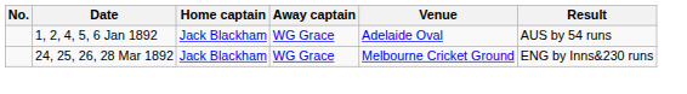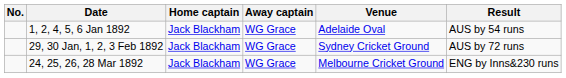 <table class="wikitable">
 <tr style="background:#efefef;">
 <th>No.</th>
 <th>Date</th>
 <th>Home captain</th>
 <th>Away captain</th>
 <th>Venue</th>
 <th>Result</th>
 </tr>
 <tr>
 <td></td>
 <td>1, 2, 4, 5, 6 Jan 1892</td>
 <td><a href='#'>Jack Blackham</a></td>
 <td><a href='#'>WG Grace</a></td>
 <td><a href='#'>Adelaide Oval</a></td>
 <td>AUS by 54 runs</td>
 </tr>
 <tr>
 <td></td>
+<td>29, 30 Jan, 1, 2, 3 Feb 1892</td>
+<td><a href='#'>Jack Blackham</a></td>
+<td><a href='#'>WG Grace</a></td>
+<td><a href='#'>Sydney Cricket Ground</a></td>
+<td>AUS by 72 runs</td>
+</tr>
+<tr>
+<td></td>
 <td>24, 25, 26, 28 Mar 1892</td>
 <td><a href='#'>Jack Blackham</a></td>
 <td><a href='#'>WG Grace</a></td>
 <td><a href='#'>Melbourne Cricket Ground</a></td>
 <td>ENG by Inns&230 runs</td>
 </tr>
 </table>
